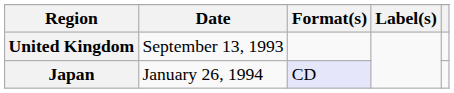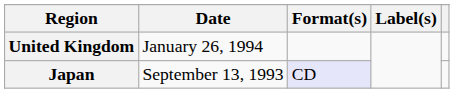 <table class="wikitable plainrowheaders">
 <tr>
 </tr>
 <tr>
 <th scope="col">Region</th>
 <th scope="col">Date</th>
 <th scope="col">Format(s)</th>
 <th scope="col">Label(s)</th>
 <th scope="col"></th>
 </tr>
 <tr>
 <th scope="row">United Kingdom</th>
-<td>September 13, 1993</td>
+<td>January 26, 1994</td>
 <td></td>
 <td rowspan="2"></td>
 <td></td>
 </tr>
 <tr>
 <th scope="row">Japan</th>
-<td>January 26, 1994</td>
+<td>September 13, 1993</td>
 <td style="background: lavender;">CD</td>
 <td></td>
 </tr>
 </table>
